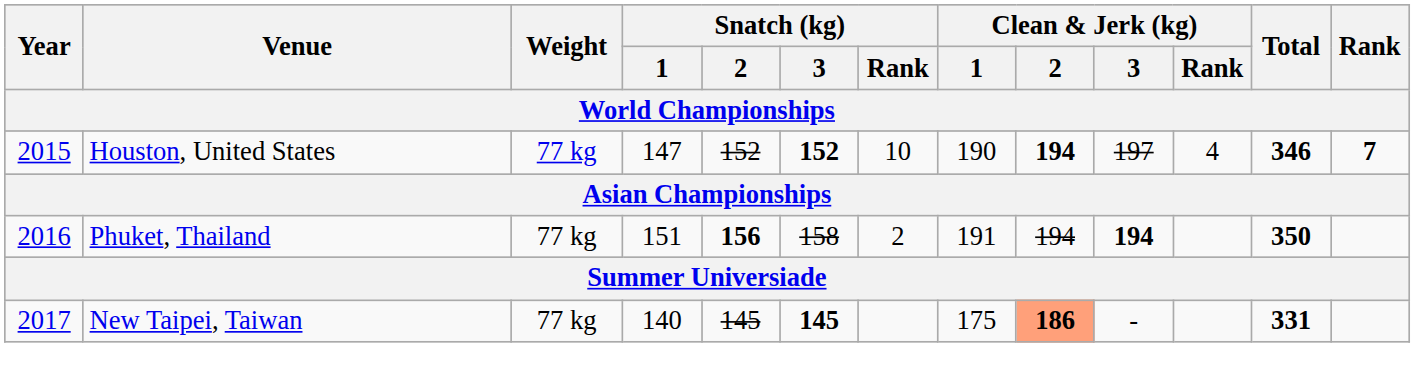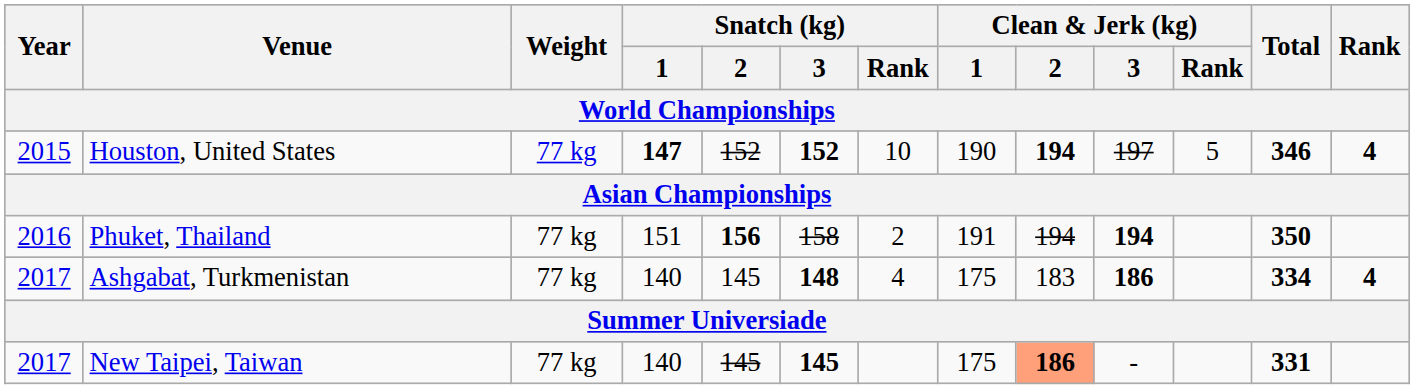 <table class = "wikitable" style="text-align:center;">
 <tr>
 <th rowspan="2" style="width:40px;">Year</th>
 <th rowspan="2" style="width:250px;">Venue</th>
 <th rowspan="2" style="width:60px;">Weight</th>
 <th colspan=4>Snatch (kg)</th>
 <th colspan=4>Clean & Jerk (kg)</th>
 <th rowspan="2" style="width:40px;">Total</th>
 <th rowspan="2" style="width:40px;">Rank</th>
 </tr>
 <tr>
 <th width=40>1</th>
 <th width=40>2</th>
 <th width=40>3</th>
 <th width=40>Rank</th>
 <th width=40>1</th>
 <th width=40>2</th>
 <th width=40>3</th>
 <th width=40>Rank</th>
 </tr>
 <tr>
 <th colspan=13><a href='#'>World Championships</a></th>
 </tr>
 <tr>
 <td><a href='#'>2015</a></td>
 <td align=left> <a href='#'>Houston</a>, United States</td>
 <td><a href='#'>77 kg</a></td>
-<td>147</td>
+<td><strong>147</strong></td>
 <td><s>152</s></td>
 <td><strong>152</strong></td>
 <td>10</td>
 <td>190</td>
 <td><strong>194</strong></td>
 <td><s>197</s></td>
-<td>4</td>
+<td>5</td>
 <td><strong>346</strong></td>
-<td><strong>7</strong></td>
+<td><strong>4</strong></td>
 </tr>
 <tr>
 <th colspan=13><a href='#'>Asian Championships</a></th>
 </tr>
 <tr>
 <td><a href='#'>2016</a></td>
 <td align=left> <a href='#'>Phuket</a>, <a href='#'>Thailand</a></td>
 <td>77 kg</td>
 <td>151</td>
 <td><strong>156</strong></td>
 <td><s>158</s></td>
 <td>2</td>
 <td>191</td>
 <td><s>194</s></td>
 <td><strong>194</strong></td>
 <td></td>
 <td><strong>350</strong></td>
 <td><strong></strong></td>
 </tr>
 <tr>
+<td><a href='#'>2017</a></td>
+<td align=left> <a href='#'>Ashgabat</a>, Turkmenistan</td>
+<td>77 kg</td>
+<td>140</td>
+<td>145</td>
+<td><strong>148</strong></td>
+<td>4</td>
+<td>175</td>
+<td>183</td>
+<td><strong>186</strong></td>
+<td></td>
+<td><strong>334</strong></td>
+<td><strong>4</strong></td>
+</tr>
+<tr>
 <th colspan=13><a href='#'>Summer Universiade</a></th>
 </tr>
 <tr>
 <td><a href='#'>2017</a></td>
 <td align=left> <a href='#'>New Taipei</a>, <a href='#'>Taiwan</a></td>
 <td>77 kg</td>
 <td>140</td>
 <td><s>145</s></td>
 <td><strong>145</strong></td>
 <td></td>
 <td>175</td>
 <td style="background: lightsalmon;"><strong>186</strong></td>
 <td>-</td>
 <td></td>
 <td><strong>331</strong></td>
 <td><strong></strong></td>
 </tr>
 </table>
